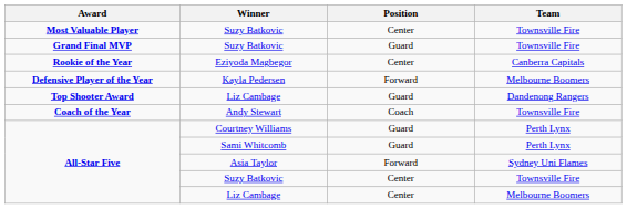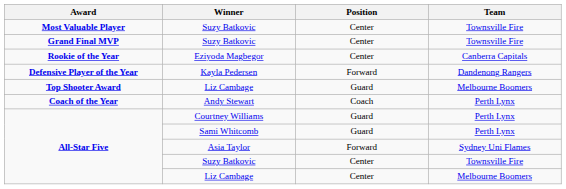 <table class="wikitable" style="width: 70%; text-align:center; font-size:90%">
 <tr>
 <th colspan=1 width=150>Award</th>
 <th width=125>Winner</th>
 <th width=125>Position</th>
 <th width=125>Team</th>
 </tr>
 <tr>
 <td><strong><a href='#'>Most Valuable Player</a></strong></td>
 <td><a href='#'>Suzy Batkovic</a></td>
 <td>Center</td>
 <td><a href='#'>Townsville Fire</a></td>
 </tr>
 <tr>
 <td><strong><a href='#'>Grand Final MVP</a></strong></td>
 <td><a href='#'>Suzy Batkovic</a></td>
-<td>Guard</td>
+<td>Center</td>
 <td><a href='#'>Townsville Fire</a></td>
 </tr>
 <tr>
 <td><strong><a href='#'>Rookie of the Year</a></strong></td>
 <td><a href='#'>Eziyoda Magbegor</a></td>
 <td>Center</td>
 <td><a href='#'>Canberra Capitals</a></td>
 </tr>
 <tr>
 <td><strong><a href='#'>Defensive Player of the Year</a></strong></td>
 <td><a href='#'>Kayla Pedersen</a></td>
 <td>Forward</td>
-<td><a href='#'>Melbourne Boomers</a></td>
+<td><a href='#'>Dandenong Rangers</a></td>
 </tr>
 <tr>
 <td><strong><a href='#'>Top Shooter Award</a></strong></td>
 <td><a href='#'>Liz Cambage</a></td>
 <td>Guard</td>
-<td><a href='#'>Dandenong Rangers</a></td>
+<td><a href='#'>Melbourne Boomers</a></td>
 </tr>
 <tr>
 <td><strong><a href='#'>Coach of the Year</a></strong></td>
 <td><a href='#'>Andy Stewart</a></td>
 <td>Coach</td>
-<td><a href='#'>Townsville Fire</a></td>
+<td><a href='#'>Perth Lynx</a></td>
 </tr>
 <tr>
 <td rowspan=5><strong><a href='#'>All-Star Five</a></strong></td>
 <td><a href='#'>Courtney Williams</a></td>
 <td>Guard</td>
 <td><a href='#'>Perth Lynx</a></td>
 </tr>
 <tr>
 <td><a href='#'>Sami Whitcomb</a></td>
 <td>Guard</td>
 <td><a href='#'>Perth Lynx</a></td>
 </tr>
 <tr>
 <td><a href='#'>Asia Taylor</a></td>
 <td>Forward</td>
 <td><a href='#'>Sydney Uni Flames</a></td>
 </tr>
 <tr>
 <td><a href='#'>Suzy Batkovic</a></td>
 <td>Center</td>
 <td><a href='#'>Townsville Fire</a></td>
 </tr>
 <tr>
 <td><a href='#'>Liz Cambage</a></td>
 <td>Center</td>
 <td><a href='#'>Melbourne Boomers</a></td>
 </tr>
 </table>
